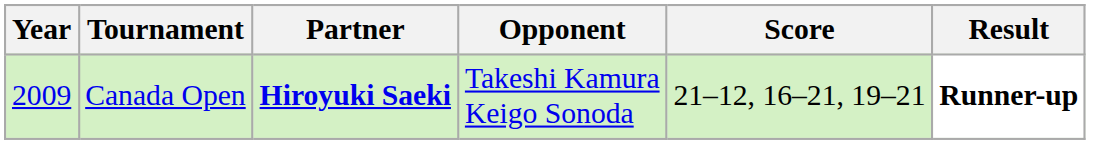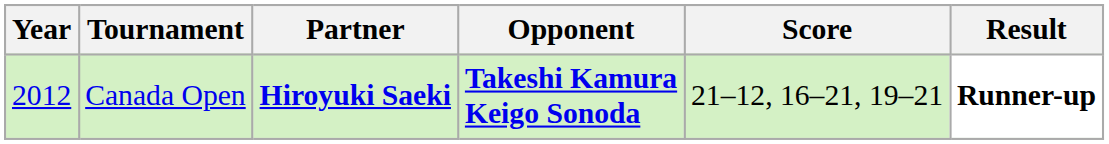 <table class="sortable wikitable" style="font-size: 90%;">
 <tr>
 <th>Year</th>
 <th>Tournament</th>
 <th>Partner</th>
 <th>Opponent</th>
 <th>Score</th>
 <th>Result</th>
 </tr>
 <tr style="background:#D4F1C5">
-<td align="center"><a href='#'>2009</a></td>
+<td align="center"><a href='#'>2012</a></td>
 <td align="left"><a href='#'>Canada Open</a></td>
 <td align="left"><strong> <a href='#'>Hiroyuki Saeki</a></strong></td>
-<td align="left"> <a href='#'>Takeshi Kamura</a> <br>  <a href='#'>Keigo Sonoda</a></td>
+<td align="left"><strong> <a href='#'>Takeshi Kamura</a> <br>  <a href='#'>Keigo Sonoda</a></strong></td>
 <td align="left">21–12, 16–21, 19–21</td>
 <td style="text-align:left; background:white"> <strong>Runner-up</strong></td>
 </tr>
 </table>
